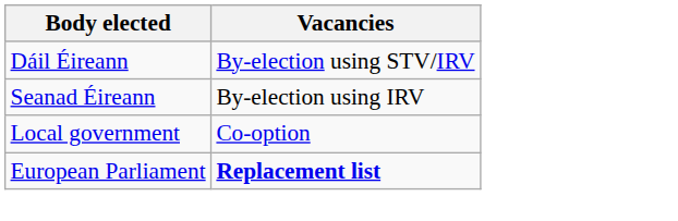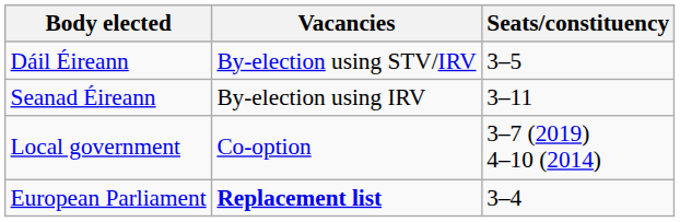 <table class="wikitable">
 <tr style="background:#ccc;">
 <th>Body elected</th>
 <th>Vacancies</th>
+<th>Seats/constituency</th>
 </tr>
 <tr>
 <td><a href='#'>Dáil Éireann</a></td>
 <td><a href='#'>By-election</a> using STV/<a href='#'>IRV</a></td>
+<td>3–5</td>
 </tr>
 <tr>
 <td><a href='#'>Seanad Éireann</a></td>
 <td>By-election using IRV</td>
+<td>3–11</td>
 </tr>
 <tr>
 <td><a href='#'>Local government</a></td>
 <td><a href='#'>Co-option</a></td>
+<td>3–7 (<a href='#'>2019</a>)<br>4–10 (<a href='#'>2014</a>)</td>
 </tr>
 <tr>
 <td><a href='#'>European Parliament</a></td>
 <td><strong><a href='#'>Replacement list</a></strong></td>
+<td>3–4</td>
 </tr>
 </table>
